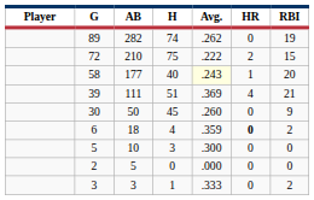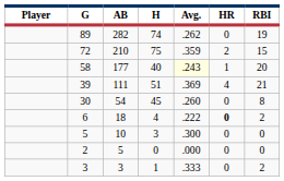 <table class="wikitable sortable">
 <tr>
 <th style="background:#FFFFFF; border-top:#023465 5px solid; border-bottom:#ba313c 5px solid;" width="16%">Player</th>
 <th style="background:#FFFFFF; border-top:#023465 5px solid; border-bottom:#ba313c 5px solid;" width="9%">G</th>
 <th style="background:#FFFFFF; border-top:#023465 5px solid; border-bottom:#ba313c 5px solid;" width="9%">AB</th>
 <th style="background:#FFFFFF; border-top:#023465 5px solid; border-bottom:#ba313c 5px solid;" width="9%">H</th>
 <th style="background:#FFFFFF; border-top:#023465 5px solid; border-bottom:#ba313c 5px solid;" width="9%">Avg.</th>
 <th style="background:#FFFFFF; border-top:#023465 5px solid; border-bottom:#ba313c 5px solid;" width="9%">HR</th>
 <th style="background:#FFFFFF; border-top:#023465 5px solid; border-bottom:#ba313c 5px solid;" width="9%">RBI</th>
 </tr>
 <tr align="center">
 <td></td>
 <td>89</td>
 <td>282</td>
 <td>74</td>
 <td>.262</td>
 <td>0</td>
 <td>19</td>
 </tr>
 <tr align="center">
 <td></td>
 <td>72</td>
 <td>210</td>
 <td>75</td>
-<td>.222</td>
+<td>.359</td>
 <td>2</td>
 <td>15</td>
 </tr>
 <tr align="center">
 <td></td>
 <td>58</td>
 <td>177</td>
 <td>40</td>
 <td style="background: lightyellow;">.243</td>
 <td>1</td>
 <td>20</td>
 </tr>
 <tr align="center">
 <td></td>
 <td>39</td>
 <td>111</td>
 <td>51</td>
 <td>.369</td>
 <td>4</td>
 <td>21</td>
 </tr>
 <tr align="center">
 <td></td>
 <td>30</td>
-<td>50</td>
+<td>54</td>
 <td>45</td>
 <td>.260</td>
 <td>0</td>
-<td>9</td>
+<td>8</td>
 </tr>
 <tr align="center">
 <td></td>
 <td>6</td>
 <td>18</td>
 <td>4</td>
-<td>.359</td>
+<td>.222</td>
 <td><strong>0</strong></td>
 <td>2</td>
 </tr>
 <tr align="center">
 <td></td>
 <td>5</td>
 <td>10</td>
 <td>3</td>
 <td>.300</td>
 <td>0</td>
 <td>0</td>
 </tr>
 <tr align="center">
 <td></td>
 <td>2</td>
 <td>5</td>
 <td>0</td>
 <td>.000</td>
 <td>0</td>
 <td>0</td>
 </tr>
 <tr align="center">
 <td></td>
 <td>3</td>
 <td>3</td>
 <td>1</td>
 <td>.333</td>
 <td>0</td>
 <td>2</td>
 </tr>
 </table>
